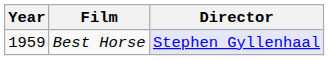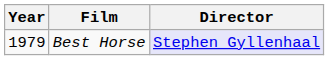 <table class="wikitable">
 <tr>
 <th>Year</th>
 <th>Film</th>
 <th>Director</th>
 </tr>
 <tr>
-<td>1959</td>
+<td>1979</td>
 <td><em>Best Horse</em></td>
 <td style="background: lavender;"><a href='#'>Stephen Gyllenhaal</a></td>
 </tr>
 </table>
